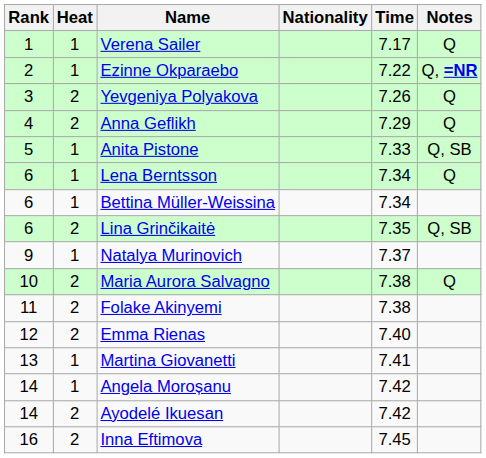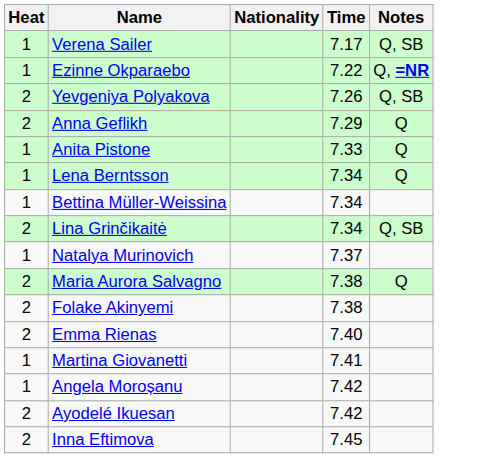 <table class="wikitable sortable" style="text-align:center">
 <tr>
-<th>Rank</th>
 <th>Heat</th>
 <th>Name</th>
 <th>Nationality</th>
 <th>Time</th>
 <th>Notes</th>
 </tr>
 <tr bgcolor=ccffcc>
 <td>1</td>
-<td>1</td>
 <td align="left"><a href='#'>Verena Sailer</a></td>
 <td align=left></td>
 <td>7.17</td>
-<td>Q</td>
+<td>Q, SB</td>
 </tr>
 <tr bgcolor=ccffcc>
-<td>2</td>
 <td>1</td>
 <td align="left"><a href='#'>Ezinne Okparaebo</a></td>
 <td align=left></td>
 <td>7.22</td>
 <td>Q, <strong><a href='#'>=NR</a></strong></td>
 </tr>
 <tr bgcolor=ccffcc>
-<td>3</td>
 <td>2</td>
 <td align="left"><a href='#'>Yevgeniya Polyakova</a></td>
 <td align=left></td>
 <td>7.26</td>
-<td>Q</td>
+<td>Q, SB</td>
 </tr>
 <tr bgcolor=ccffcc>
-<td>4</td>
 <td>2</td>
 <td align="left"><a href='#'>Anna Geflikh</a></td>
 <td align=left></td>
 <td>7.29</td>
 <td>Q</td>
 </tr>
 <tr bgcolor=ccffcc>
-<td>5</td>
 <td>1</td>
 <td align="left"><a href='#'>Anita Pistone</a></td>
 <td align=left></td>
 <td>7.33</td>
-<td>Q, SB</td>
+<td>Q</td>
 </tr>
 <tr bgcolor=ccffcc>
-<td>6</td>
 <td>1</td>
 <td align="left"><a href='#'>Lena Berntsson</a></td>
 <td align=left></td>
 <td>7.34</td>
 <td>Q</td>
 </tr>
 <tr>
-<td>6</td>
 <td>1</td>
 <td align="left"><a href='#'>Bettina Müller-Weissina</a></td>
 <td align=left></td>
 <td>7.34</td>
 <td></td>
 </tr>
 <tr bgcolor=ccffcc>
-<td>6</td>
 <td>2</td>
 <td align="left"><a href='#'>Lina Grinčikaitė</a></td>
 <td align=left></td>
-<td>7.35</td>
+<td>7.34</td>
 <td>Q, SB</td>
 </tr>
 <tr>
-<td>9</td>
 <td>1</td>
 <td align="left"><a href='#'>Natalya Murinovich</a></td>
 <td align=left></td>
 <td>7.37</td>
 <td></td>
 </tr>
 <tr bgcolor=ccffcc>
-<td>10</td>
 <td>2</td>
 <td align="left"><a href='#'>Maria Aurora Salvagno</a></td>
 <td align=left></td>
 <td>7.38</td>
 <td>Q</td>
 </tr>
 <tr>
-<td>11</td>
 <td>2</td>
 <td align="left"><a href='#'>Folake Akinyemi</a></td>
 <td align=left></td>
 <td>7.38</td>
 <td></td>
 </tr>
 <tr>
-<td>12</td>
 <td>2</td>
 <td align="left"><a href='#'>Emma Rienas</a></td>
 <td align=left></td>
 <td>7.40</td>
 <td></td>
 </tr>
 <tr>
-<td>13</td>
 <td>1</td>
 <td align="left"><a href='#'>Martina Giovanetti</a></td>
 <td align=left></td>
 <td>7.41</td>
 <td></td>
 </tr>
 <tr>
-<td>14</td>
 <td>1</td>
 <td align="left"><a href='#'>Angela Moroșanu</a></td>
 <td align=left></td>
 <td>7.42</td>
 <td></td>
 </tr>
 <tr>
-<td>14</td>
 <td>2</td>
 <td align="left"><a href='#'>Ayodelé Ikuesan</a></td>
 <td align=left></td>
 <td>7.42</td>
 <td></td>
 </tr>
 <tr>
-<td>16</td>
 <td>2</td>
 <td align="left"><a href='#'>Inna Eftimova</a></td>
 <td align=left></td>
 <td>7.45</td>
 <td></td>
 </tr>
 </table>
